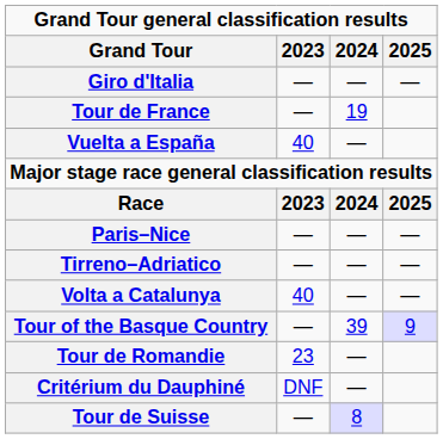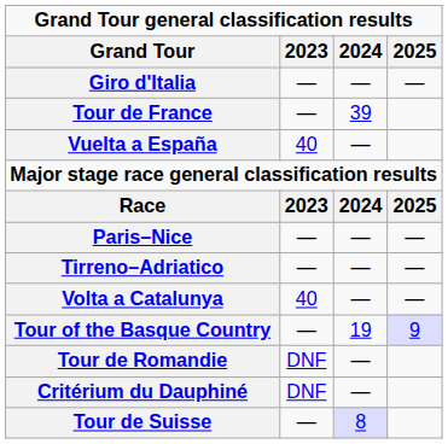 <table class="wikitable plainrowheaders">
 <tr>
 <td colspan=10 align="center"><strong>Grand Tour general classification results</strong></td>
 </tr>
 <tr>
 <th scope="col">Grand Tour</th>
 <th scope="col">2023</th>
 <th scope="col">2024</th>
 <th scope="col">2025</th>
 </tr>
 <tr style="text-align:center;">
 <th scope="row"> <a href='#'>Giro d'Italia</a></th>
 <td>—</td>
 <td>—</td>
 <td>—</td>
 </tr>
 <tr style="text-align:center;">
 <th scope="row"> <a href='#'>Tour de France</a></th>
 <td>—</td>
-<td><a href='#'>19</a></td>
+<td><a href='#'>39</a></td>
 <td></td>
 </tr>
 <tr style="text-align:center;">
 <th scope="row"> <a href='#'>Vuelta a España</a></th>
 <td><a href='#'>40</a></td>
 <td>—</td>
 <td></td>
 </tr>
 <tr>
 <td colspan=10 align="center"><strong>Major stage race general classification results</strong></td>
 </tr>
 <tr>
 <th scope="col">Race</th>
 <th scope="col">2023</th>
 <th scope="col">2024</th>
 <th scope="col">2025</th>
 </tr>
 <tr style="text-align:center;">
 <th scope="row"> <a href='#'>Paris–Nice</a></th>
 <td>—</td>
 <td>—</td>
 <td>—</td>
 </tr>
 <tr style="text-align:center;">
 <th scope="row"> <a href='#'>Tirreno–Adriatico</a></th>
 <td>—</td>
 <td>—</td>
 <td>—</td>
 </tr>
 <tr style="text-align:center;">
 <th scope="row"> <a href='#'>Volta a Catalunya</a></th>
 <td><a href='#'>40</a></td>
 <td>—</td>
 <td>—</td>
 </tr>
 <tr style="text-align:center;">
 <th scope="row"> <a href='#'>Tour of the Basque Country</a></th>
 <td>—</td>
-<td><a href='#'>39</a></td>
+<td><a href='#'>19</a></td>
 <td style="background:#ddf;"><a href='#'>9</a></td>
 </tr>
 <tr style="text-align:center;">
 <th scope="row"> <a href='#'>Tour de Romandie</a></th>
-<td><a href='#'>23</a></td>
+<td><a href='#'>DNF</a></td>
 <td>—</td>
 <td></td>
 </tr>
 <tr style="text-align:center;">
 <th scope="row"> <a href='#'>Critérium du Dauphiné</a></th>
 <td><a href='#'>DNF</a></td>
 <td>—</td>
 <td></td>
 </tr>
 <tr style="text-align:center;">
 <th scope="row"> <a href='#'>Tour de Suisse</a></th>
 <td>—</td>
 <td style="background:#ddf;"><a href='#'>8</a></td>
 <td></td>
 </tr>
 </table>
